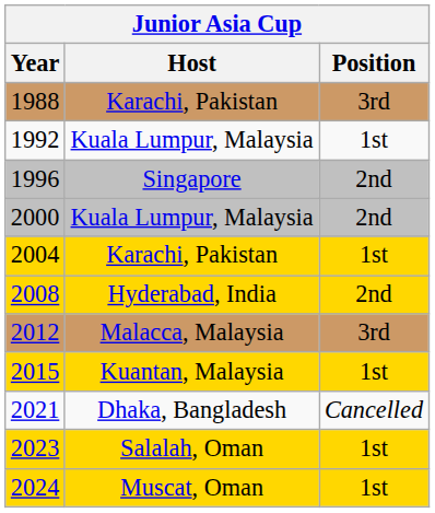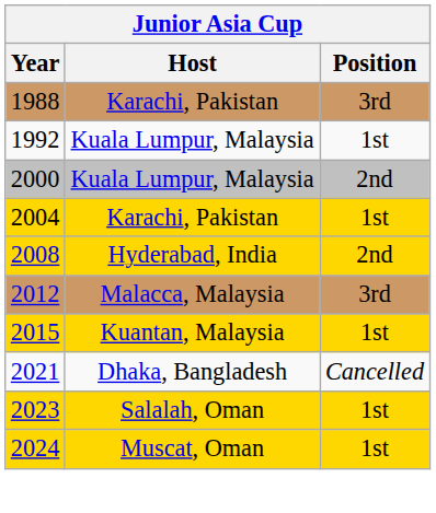 <table class="wikitable" style="text-align: center;">
 <tr>
 <th colspan=3><a href='#'>Junior Asia Cup</a></th>
 </tr>
 <tr>
 <th>Year</th>
 <th>Host</th>
 <th>Position</th>
 </tr>
 <tr bgcolor=cc9966>
 <td>1988</td>
 <td> <a href='#'>Karachi</a>, Pakistan</td>
 <td>3rd</td>
 </tr>
 <tr>
 <td>1992</td>
 <td> <a href='#'>Kuala Lumpur</a>, Malaysia</td>
 <td>1st</td>
-</tr>
-<tr bgcolor=silver>
-<td>1996</td>
-<td> <a href='#'>Singapore</a></td>
-<td>2nd</td>
 </tr>
 <tr bgcolor=silver>
 <td>2000</td>
 <td> <a href='#'>Kuala Lumpur</a>, Malaysia</td>
 <td>2nd</td>
 </tr>
 <tr bgcolor=gold>
 <td>2004</td>
 <td> <a href='#'>Karachi</a>, Pakistan</td>
 <td>1st</td>
 </tr>
 <tr bgcolor=gold>
 <td><a href='#'>2008</a></td>
 <td> <a href='#'>Hyderabad</a>, India</td>
 <td>2nd</td>
 </tr>
 <tr bgcolor=cc9966>
 <td><a href='#'>2012</a></td>
 <td> <a href='#'>Malacca</a>, Malaysia</td>
 <td>3rd</td>
 </tr>
 <tr bgcolor=gold>
 <td><a href='#'>2015</a></td>
 <td> <a href='#'>Kuantan</a>, Malaysia</td>
 <td>1st</td>
 </tr>
 <tr>
 <td><a href='#'>2021</a></td>
 <td> <a href='#'>Dhaka</a>, Bangladesh</td>
 <td><em>Cancelled</em></td>
 </tr>
 <tr bgcolor=gold>
 <td><a href='#'>2023</a></td>
 <td> <a href='#'>Salalah</a>, Oman</td>
 <td>1st</td>
 </tr>
 <tr bgcolor=gold>
 <td><a href='#'>2024</a></td>
 <td> <a href='#'>Muscat</a>, Oman</td>
 <td>1st</td>
 </tr>
 </table>
